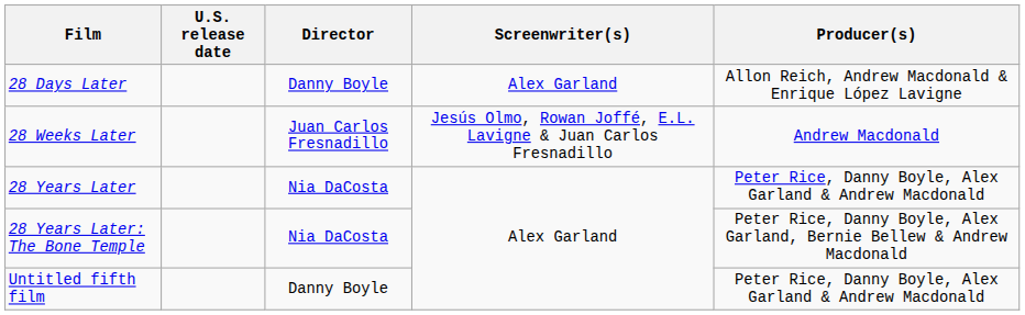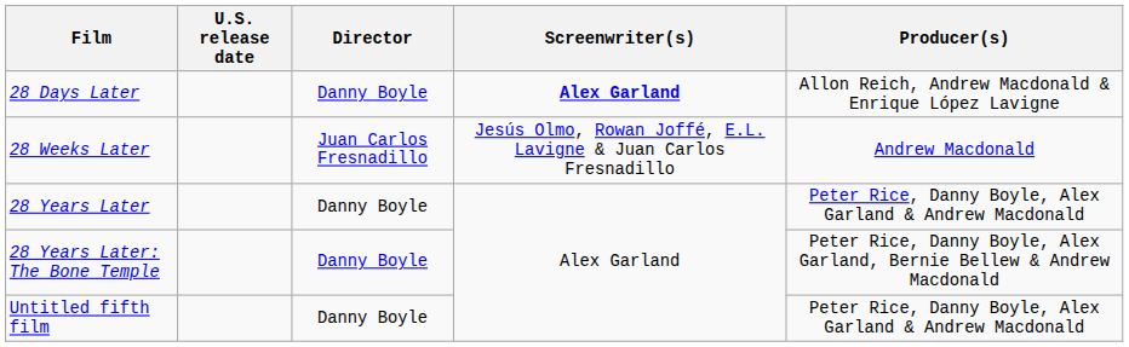 <table class="wikitable plainrowheaders" style="text-align:center">
 <tr>
 <th>Film</th>
 <th>U.S. release date</th>
 <th>Director</th>
 <th>Screenwriter(s)</th>
 <th>Producer(s)</th>
 </tr>
 <tr>
 <td style="text-align:left"><em><a href='#'>28 Days Later</a></em></td>
 <td style="text-align:left"> </td>
 <td><a href='#'>Danny Boyle</a></td>
-<td><a href='#'>Alex Garland</a></td>
+<td><strong><a href='#'>Alex Garland</a></strong></td>
 <td>Allon Reich, Andrew Macdonald & Enrique López Lavigne</td>
 </tr>
 <tr>
 <td style="text-align:left"><em><a href='#'>28 Weeks Later</a></em></td>
 <td style="text-align:left"></td>
 <td><a href='#'>Juan Carlos Fresnadillo</a></td>
 <td><a href='#'>Jesús Olmo</a>, <a href='#'>Rowan Joffé</a>, <a href='#'>E.L. Lavigne</a> & Juan Carlos Fresnadillo</td>
 <td><a href='#'>Andrew Macdonald</a></td>
 </tr>
 <tr>
 <td style="text-align:left"><em><a href='#'>28 Years Later</a></em></td>
 <td style="text-align:left"></td>
-<td><a href='#'>Nia DaCosta</a></td>
+<td>Danny Boyle</td>
 <td rowspan="3">Alex Garland</td>
 <td><a href='#'>Peter Rice</a>, Danny Boyle, Alex Garland & Andrew Macdonald</td>
 </tr>
 <tr>
 <td style="text-align:left"><em><a href='#'>28 Years Later: The Bone Temple</a></em></td>
 <td style="text-align:left"></td>
-<td><a href='#'>Nia DaCosta</a></td>
+<td><a href='#'>Danny Boyle</a></td>
 <td>Peter Rice, Danny Boyle, Alex Garland, Bernie Bellew & Andrew Macdonald</td>
 </tr>
 <tr>
 <td style="text-align:left"><a href='#'>Untitled fifth film</a></td>
 <td></td>
 <td>Danny Boyle</td>
 <td>Peter Rice, Danny Boyle, Alex Garland & Andrew Macdonald</td>
 </tr>
 </table>
